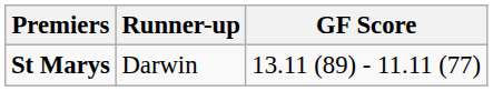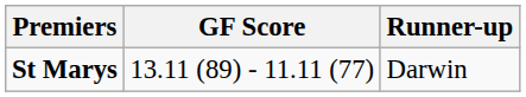 <table class="wikitable" style="text-align:left;">
 <tr style="background:#efefef;">
 <th>Premiers</th>
+<th>GF Score</th>
 <th>Runner-up</th>
-<th>GF Score</th>
 </tr>
 <tr>
 <td><strong>St Marys</strong></td>
+<td>13.11 (89) - 11.11 (77)</td>
 <td>Darwin</td>
-<td>13.11 (89) - 11.11 (77)</td>
 </tr>
 </table>
